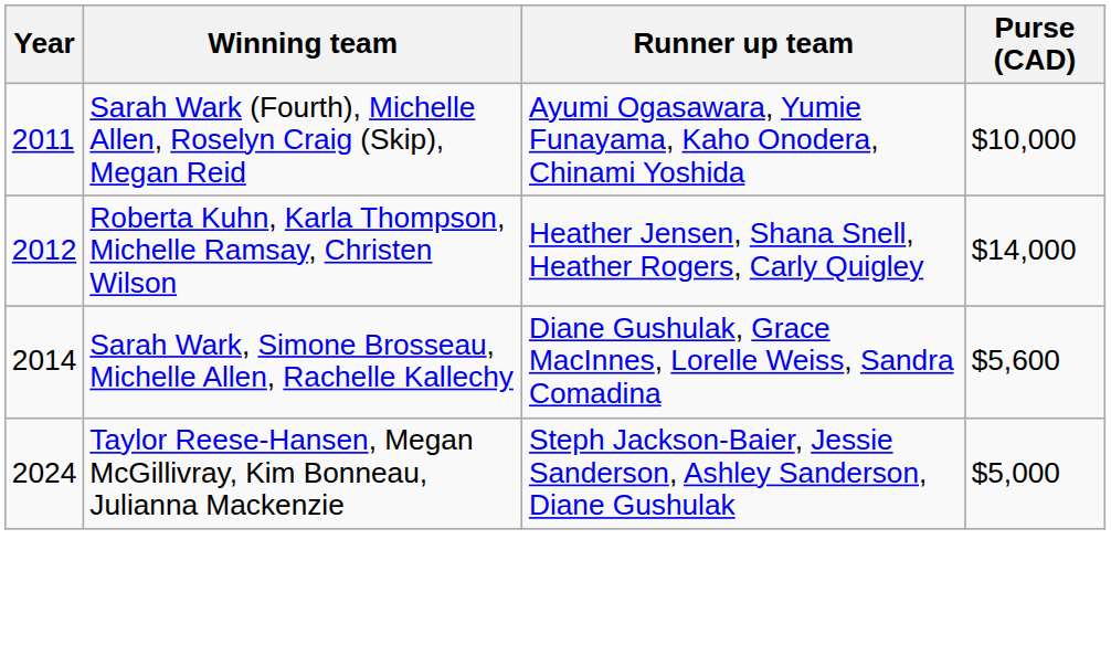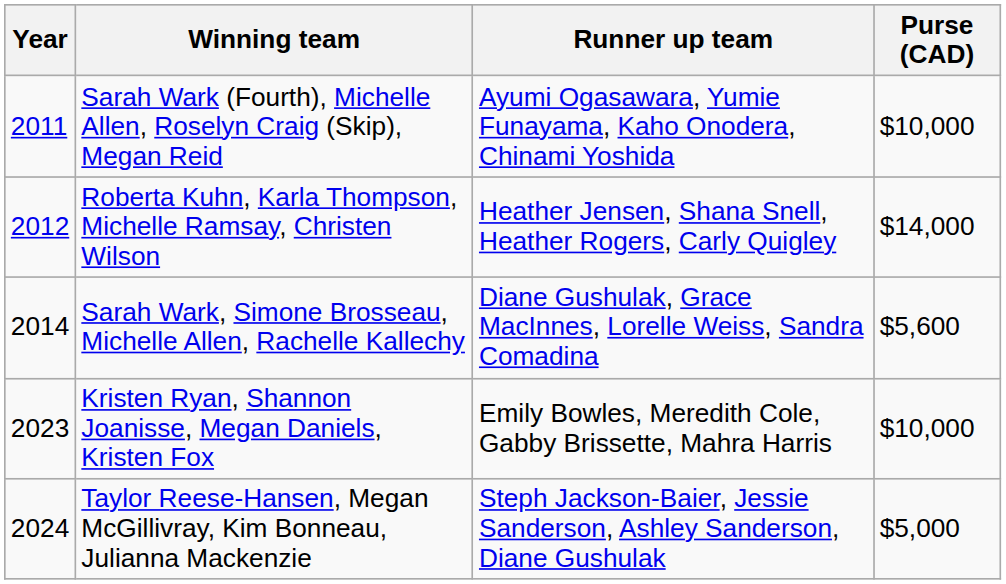 <table class="wikitable">
 <tr>
 <th scope="col">Year</th>
 <th scope="col">Winning team</th>
 <th scope="col">Runner up team</th>
 <th scope="col">Purse (CAD)</th>
 </tr>
 <tr>
 <td><a href='#'>2011</a></td>
 <td> <a href='#'>Sarah Wark</a> (Fourth), <a href='#'>Michelle Allen</a>, <a href='#'>Roselyn Craig</a> (Skip), <a href='#'>Megan Reid</a></td>
 <td> <a href='#'>Ayumi Ogasawara</a>, <a href='#'>Yumie Funayama</a>, <a href='#'>Kaho Onodera</a>, <a href='#'>Chinami Yoshida</a></td>
 <td>$10,000</td>
 </tr>
 <tr>
 <td><a href='#'>2012</a></td>
 <td> <a href='#'>Roberta Kuhn</a>, <a href='#'>Karla Thompson</a>, <a href='#'>Michelle Ramsay</a>, <a href='#'>Christen Wilson</a></td>
 <td> <a href='#'>Heather Jensen</a>, <a href='#'>Shana Snell</a>, <a href='#'>Heather Rogers</a>, <a href='#'>Carly Quigley</a></td>
 <td>$14,000</td>
 </tr>
 <tr>
 <td>2014</td>
 <td> <a href='#'>Sarah Wark</a>, <a href='#'>Simone Brosseau</a>, <a href='#'>Michelle Allen</a>, <a href='#'>Rachelle Kallechy</a></td>
 <td> <a href='#'>Diane Gushulak</a>, <a href='#'>Grace MacInnes</a>, <a href='#'>Lorelle Weiss</a>, <a href='#'>Sandra Comadina</a></td>
 <td>$5,600</td>
 </tr>
 <tr>
+<td>2023</td>
+<td> <a href='#'>Kristen Ryan</a>, <a href='#'>Shannon Joanisse</a>, <a href='#'>Megan Daniels</a>, <a href='#'>Kristen Fox</a></td>
+<td> Emily Bowles, Meredith Cole, Gabby Brissette, Mahra Harris</td>
+<td>$10,000</td>
+</tr>
+<tr>
 <td>2024</td>
 <td> <a href='#'>Taylor Reese-Hansen</a>, Megan McGillivray, Kim Bonneau, Julianna Mackenzie</td>
 <td> <a href='#'>Steph Jackson-Baier</a>, <a href='#'>Jessie Sanderson</a>, <a href='#'>Ashley Sanderson</a>, <a href='#'>Diane Gushulak</a></td>
 <td>$5,000</td>
 </tr>
 </table>
